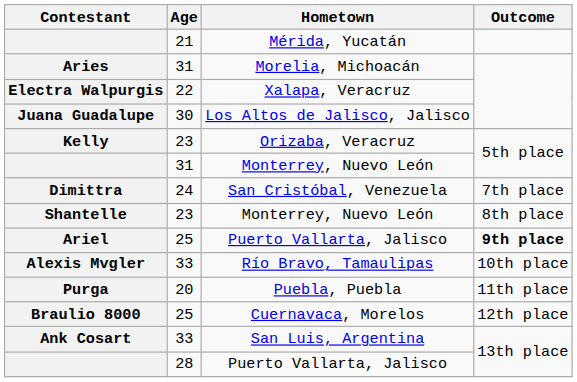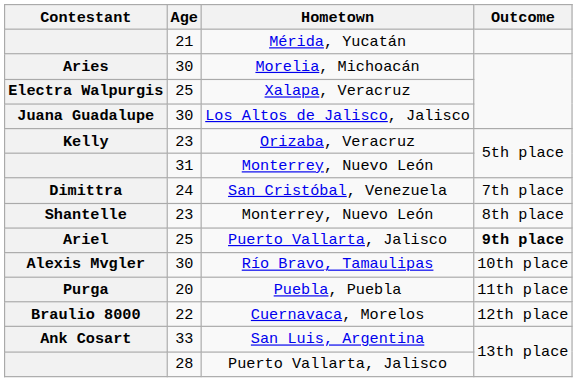 <table class="wikitable sortable" style="text-align:center">
 <tr>
 <th scope="col">Contestant</th>
 <th scope="col">Age</th>
 <th scope="col">Hometown</th>
 <th scope="col">Outcome</th>
 </tr>
 <tr>
 <th scope="row"></th>
 <td>21</td>
 <td><a href='#'>Mérida</a>, Yucatán</td>
 <td></td>
 </tr>
 <tr>
 <th scope="row">Aries</th>
-<td>31</td>
+<td>30</td>
 <td><a href='#'>Morelia</a>, Michoacán</td>
 <td rowspan="3"></td>
 </tr>
 <tr>
 <th scope="row">Electra Walpurgis</th>
-<td>22</td>
+<td>25</td>
 <td><a href='#'>Xalapa</a>, Veracruz</td>
 </tr>
 <tr>
 <th scope="row" nowrap>Juana Guadalupe</th>
 <td>30</td>
 <td nowrap><a href='#'>Los Altos de Jalisco</a>, Jalisco</td>
 </tr>
 <tr>
 <th scope="row">Kelly</th>
 <td>23</td>
 <td><a href='#'>Orizaba</a>, Veracruz</td>
 <td rowspan="2">5th place</td>
 </tr>
 <tr>
 <th scope="row"></th>
 <td>31</td>
 <td><a href='#'>Monterrey</a>, Nuevo León</td>
 </tr>
 <tr>
 <th scope="row">Dimittra</th>
 <td>24</td>
 <td><a href='#'>San Cristóbal</a>, Venezuela</td>
 <td>7th place</td>
 </tr>
 <tr>
 <th scope="row">Shantelle</th>
 <td>23</td>
 <td>Monterrey, Nuevo León</td>
 <td>8th place</td>
 </tr>
 <tr>
 <th scope="row">Ariel</th>
 <td>25</td>
 <td><a href='#'>Puerto Vallarta</a>, Jalisco</td>
 <td><strong>9th place</strong></td>
 </tr>
 <tr>
 <th scope="row">Alexis Mvgler</th>
-<td>33</td>
+<td>30</td>
 <td><a href='#'>Río Bravo, Tamaulipas</a></td>
 <td>10th place</td>
 </tr>
 <tr>
 <th scope="row">Purga</th>
 <td>20</td>
 <td><a href='#'>Puebla</a>, Puebla</td>
 <td>11th place</td>
 </tr>
 <tr>
 <th scope="row">Braulio 8000</th>
-<td>25</td>
+<td>22</td>
 <td><a href='#'>Cuernavaca</a>, Morelos</td>
 <td>12th place</td>
 </tr>
 <tr>
 <th scope="row">Ank Cosart</th>
 <td>33</td>
 <td><a href='#'>San Luis, Argentina</a></td>
 <td rowspan="2">13th place</td>
 </tr>
 <tr>
 <th scope="row"></th>
 <td>28</td>
 <td>Puerto Vallarta, Jalisco</td>
 </tr>
 </table>
